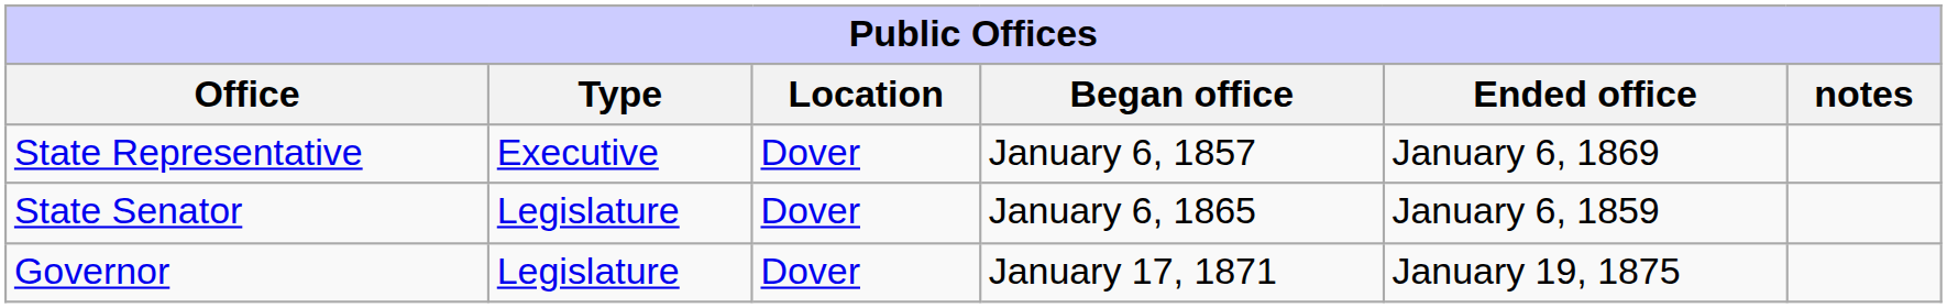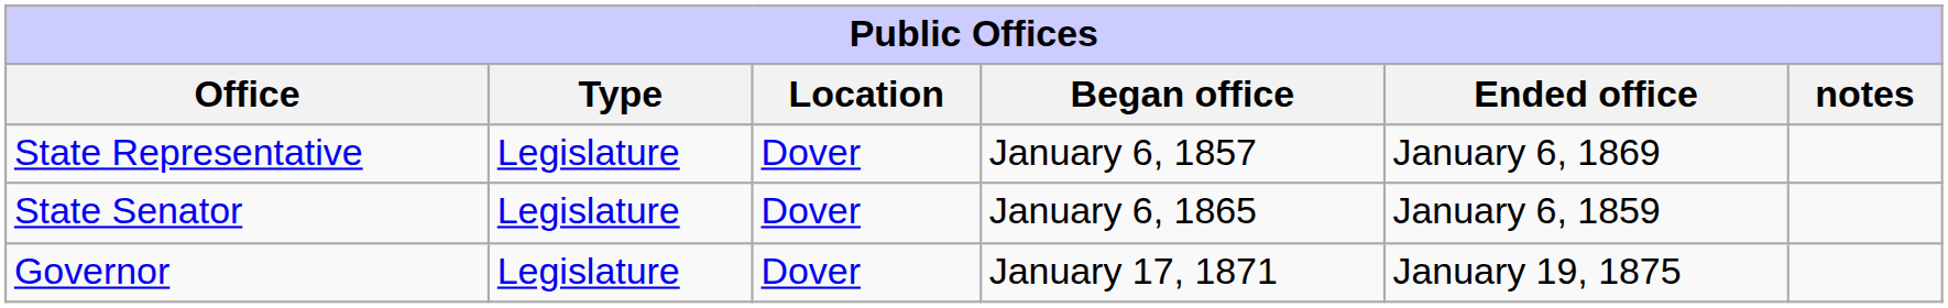 <table class=wikitable style="width: 94%" style="text-align: center;" align="center">
 <tr bgcolor=#cccccc>
 <th colspan=7 style="background: #ccccff;">Public Offices</th>
 </tr>
 <tr>
 <th><strong>Office</strong></th>
 <th><strong>Type</strong></th>
 <th><strong>Location</strong></th>
 <th><strong>Began office</strong></th>
 <th><strong>Ended office</strong></th>
 <th><strong>notes</strong></th>
 </tr>
 <tr>
 <td><a href='#'>State Representative</a></td>
-<td><a href='#'>Executive</a></td>
+<td><a href='#'>Legislature</a></td>
 <td><a href='#'>Dover</a></td>
 <td>January 6, 1857</td>
 <td>January 6, 1869</td>
 <td></td>
 </tr>
 <tr>
 <td><a href='#'>State Senator</a></td>
 <td><a href='#'>Legislature</a></td>
 <td><a href='#'>Dover</a></td>
 <td>January 6, 1865</td>
 <td>January 6, 1859</td>
 <td></td>
 </tr>
 <tr>
 <td><a href='#'>Governor</a></td>
 <td><a href='#'>Legislature</a></td>
 <td><a href='#'>Dover</a></td>
 <td>January 17, 1871</td>
 <td>January 19, 1875</td>
 <td></td>
 </tr>
 </table>
